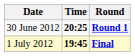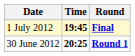 <table class="wikitable">
 <tr>
 <th>Date</th>
 <th>Time</th>
 <th>Round</th>
 </tr>
+<tr style=background:lemonchiffon>
+<td>1 July 2012</td>
+<td><strong>19:45</strong></td>
+<td><strong><a href='#'>Final</a></strong></td>
+</tr>
 <tr>
 <td>30 June 2012</td>
 <td><strong>20:25</strong></td>
 <td><strong><a href='#'>Round 1</a></strong></td>
 </tr>
-<tr style=background:lemonchiffon>
-<td>1 July 2012</td>
-<td><strong>19:45</strong></td>
-<td><strong><a href='#'>Final</a></strong></td>
-</tr>
 </table>
